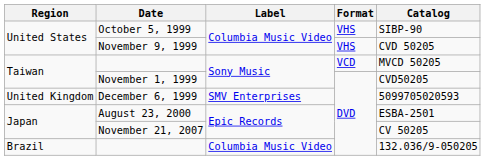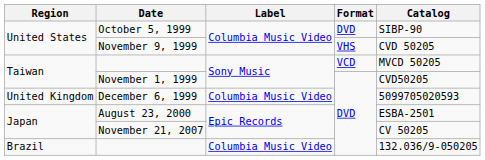 <table class="wikitable plainrowheaders">
 <tr>
 <th>Region</th>
 <th>Date</th>
 <th>Label</th>
 <th>Format</th>
 <th>Catalog</th>
 </tr>
 <tr>
 <td rowspan="2">United States</td>
 <td>October 5, 1999</td>
 <td rowspan="2"><a href='#'>Columbia Music Video</a></td>
-<td><a href='#'>VHS</a></td>
+<td><a href='#'>DVD</a></td>
 <td>SIBP-90</td>
 </tr>
 <tr>
 <td>November 9, 1999</td>
 <td><a href='#'>VHS</a></td>
 <td>CVD 50205</td>
 </tr>
 <tr>
 <td rowspan="2">Taiwan</td>
 <td></td>
 <td rowspan="2"><a href='#'>Sony Music</a></td>
 <td><a href='#'>VCD</a></td>
 <td>MVCD 50205</td>
 </tr>
 <tr>
 <td>November 1, 1999</td>
 <td rowspan="5"><a href='#'>DVD</a></td>
 <td>CVD50205</td>
 </tr>
 <tr>
 <td>United Kingdom</td>
 <td>December 6, 1999</td>
-<td><a href='#'>SMV Enterprises</a></td>
+<td><a href='#'>Columbia Music Video</a></td>
 <td>5099705020593</td>
 </tr>
 <tr>
 <td rowspan="2">Japan</td>
 <td>August 23, 2000</td>
 <td rowspan="2"><a href='#'>Epic Records</a></td>
 <td>ESBA-2501</td>
 </tr>
 <tr>
 <td>November 21, 2007</td>
 <td>CV 50205</td>
 </tr>
 <tr>
 <td>Brazil</td>
 <td></td>
 <td><a href='#'>Columbia Music Video</a></td>
 <td>132.036/9-050205</td>
 </tr>
 </table>
